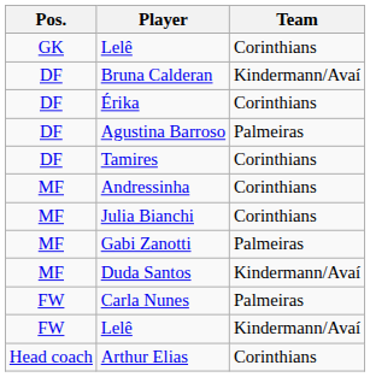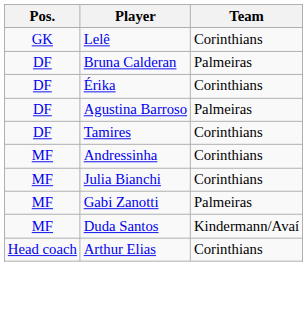 <table class="wikitable">
 <tr>
 <th>Pos.</th>
 <th>Player</th>
 <th>Team</th>
 </tr>
 <tr>
 <td style="text-align:center;" rowspan=><a href='#'>GK</a></td>
 <td> <a href='#'>Lelê</a></td>
 <td>Corinthians</td>
 </tr>
 <tr>
 <td style="text-align:center;" rowspan=><a href='#'>DF</a></td>
 <td> <a href='#'>Bruna Calderan</a></td>
-<td>Kindermann/Avaí</td>
+<td>Palmeiras</td>
 </tr>
 <tr>
 <td style="text-align:center;" rowspan=><a href='#'>DF</a></td>
 <td> <a href='#'>Érika</a></td>
 <td>Corinthians</td>
 </tr>
 <tr>
 <td style="text-align:center;" rowspan=><a href='#'>DF</a></td>
 <td> <a href='#'>Agustina Barroso</a></td>
 <td>Palmeiras</td>
 </tr>
 <tr>
 <td style="text-align:center;" rowspan=><a href='#'>DF</a></td>
 <td> <a href='#'>Tamires</a></td>
 <td>Corinthians</td>
 </tr>
 <tr>
 <td style="text-align:center;" rowspan=><a href='#'>MF</a></td>
 <td> <a href='#'>Andressinha</a></td>
 <td>Corinthians</td>
 </tr>
 <tr>
 <td style="text-align:center;" rowspan=><a href='#'>MF</a></td>
 <td> <a href='#'>Julia Bianchi</a></td>
 <td>Corinthians</td>
 </tr>
 <tr>
 <td style="text-align:center;" rowspan=><a href='#'>MF</a></td>
 <td> <a href='#'>Gabi Zanotti</a></td>
 <td>Palmeiras</td>
 </tr>
 <tr>
 <td style="text-align:center;" rowspan=><a href='#'>MF</a></td>
 <td> <a href='#'>Duda Santos</a></td>
 <td>Kindermann/Avaí</td>
 </tr>
 <tr>
-<td style="text-align:center;" rowspan=><a href='#'>FW</a></td>
-<td> <a href='#'>Carla Nunes</a></td>
-<td>Palmeiras</td>
-</tr>
-<tr>
-<td style="text-align:center;" rowspan=><a href='#'>FW</a></td>
-<td> <a href='#'>Lelê</a></td>
-<td>Kindermann/Avaí</td>
-</tr>
-<tr>
 <td style="text-align:center;" rowspan=><a href='#'>Head coach</a></td>
 <td> <a href='#'>Arthur Elias</a></td>
 <td>Corinthians</td>
 </tr>
 </table>
